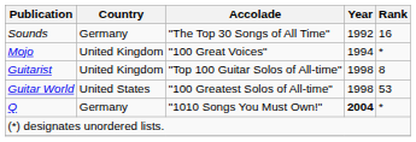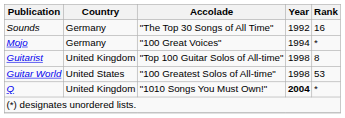 <table class="wikitable sortable">
 <tr>
 <th>Publication</th>
 <th>Country</th>
 <th>Accolade</th>
 <th>Year</th>
 <th align="center">Rank</th>
 </tr>
 <tr>
 <td><em>Sounds</em></td>
 <td>Germany</td>
 <td>"The Top 30 Songs of All Time"</td>
 <td>1992</td>
 <td>16</td>
 </tr>
 <tr>
 <td><em><a href='#'>Mojo</a></em></td>
-<td>United Kingdom</td>
+<td>Germany</td>
 <td>"100 Great Voices"</td>
 <td>1994</td>
 <td>*</td>
 </tr>
 <tr>
 <td><em><a href='#'>Guitarist</a></em></td>
 <td>United Kingdom</td>
 <td>"Top 100 Guitar Solos of All-time"</td>
 <td>1998</td>
 <td>8</td>
 </tr>
 <tr>
 <td><em><a href='#'>Guitar World</a></em></td>
 <td>United States</td>
 <td>"100 Greatest Solos of All-time"</td>
 <td>1998</td>
 <td>53</td>
 </tr>
 <tr>
 <td><em><a href='#'>Q</a></em></td>
-<td>Germany</td>
+<td>United Kingdom</td>
 <td>"1010 Songs You Must Own!"</td>
 <td><strong>2004</strong></td>
 <td>*</td>
 </tr>
 <tr>
 <td colspan="5">(*) designates unordered lists.</td>
 </tr>
 <tr>
 </tr>
 </table>
